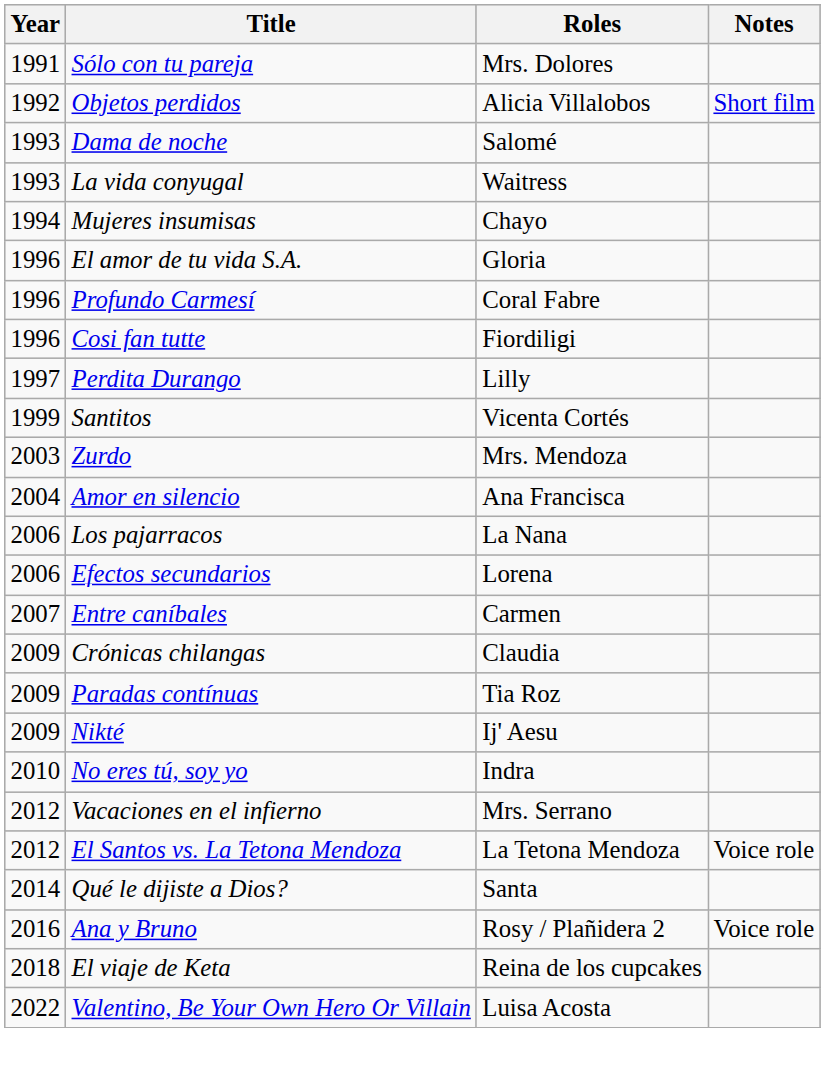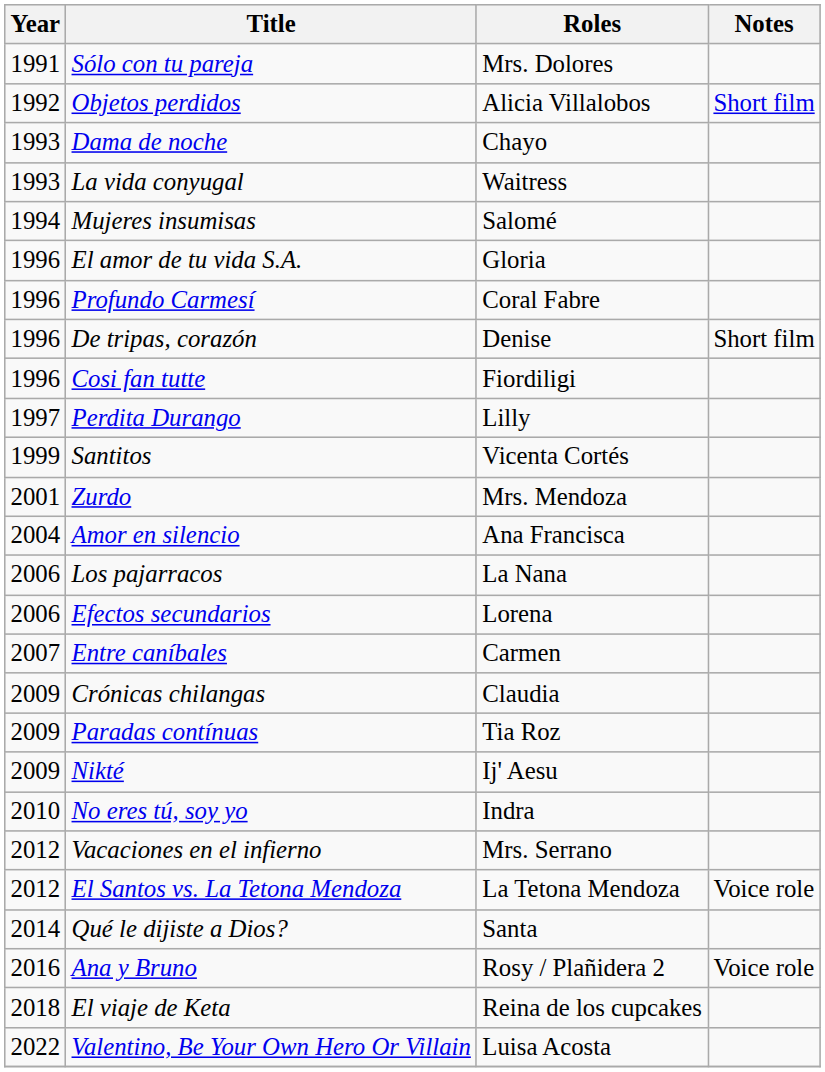 <table class="wikitable sortable">
 <tr>
 <th>Year</th>
 <th>Title</th>
 <th>Roles</th>
 <th>Notes</th>
 </tr>
 <tr>
 <td>1991</td>
 <td><em><a href='#'>Sólo con tu pareja</a></em></td>
 <td>Mrs. Dolores</td>
 <td></td>
 </tr>
 <tr>
 <td>1992</td>
 <td><em><a href='#'>Objetos perdidos</a></em></td>
 <td>Alicia Villalobos</td>
 <td><a href='#'>Short film</a></td>
 </tr>
 <tr>
 <td>1993</td>
 <td><em><a href='#'>Dama de noche</a></em></td>
-<td>Salomé</td>
+<td>Chayo</td>
 <td></td>
 </tr>
 <tr>
 <td>1993</td>
 <td><em>La vida conyugal</em></td>
 <td>Waitress</td>
 <td></td>
 </tr>
 <tr>
 <td>1994</td>
 <td><em>Mujeres insumisas</em></td>
-<td>Chayo</td>
+<td>Salomé</td>
 <td></td>
 </tr>
 <tr>
 <td>1996</td>
 <td><em>El amor de tu vida S.A.</em></td>
 <td>Gloria</td>
 <td></td>
 </tr>
 <tr>
 <td>1996</td>
 <td><em><a href='#'>Profundo Carmesí</a></em></td>
 <td>Coral Fabre</td>
 <td></td>
+</tr>
+<tr>
+<td>1996</td>
+<td><em>De tripas, corazón</em></td>
+<td>Denise</td>
+<td>Short film</td>
 </tr>
 <tr>
 <td>1996</td>
 <td><em><a href='#'>Cosi fan tutte</a></em></td>
 <td>Fiordiligi</td>
 <td></td>
 </tr>
 <tr>
 <td>1997</td>
 <td><em><a href='#'>Perdita Durango</a></em></td>
 <td>Lilly</td>
 <td></td>
 </tr>
 <tr>
 <td>1999</td>
 <td><em>Santitos</em></td>
 <td>Vicenta Cortés</td>
 <td></td>
 </tr>
 <tr>
-<td>2003</td>
+<td>2001</td>
 <td><em><a href='#'>Zurdo</a></em></td>
 <td>Mrs. Mendoza</td>
 <td></td>
 </tr>
 <tr>
 <td>2004</td>
 <td><em><a href='#'>Amor en silencio</a></em></td>
 <td>Ana Francisca</td>
 <td></td>
 </tr>
 <tr>
 <td>2006</td>
 <td><em>Los pajarracos</em></td>
 <td>La Nana</td>
 <td></td>
 </tr>
 <tr>
 <td>2006</td>
 <td><em><a href='#'>Efectos secundarios</a></em></td>
 <td>Lorena</td>
 <td></td>
 </tr>
 <tr>
 <td>2007</td>
 <td><em><a href='#'>Entre caníbales</a></em></td>
 <td>Carmen</td>
 <td></td>
 </tr>
 <tr>
 <td>2009</td>
 <td><em>Crónicas chilangas</em></td>
 <td>Claudia</td>
 <td></td>
 </tr>
 <tr>
 <td>2009</td>
 <td><em><a href='#'>Paradas contínuas</a></em></td>
 <td>Tia Roz</td>
 <td></td>
 </tr>
 <tr>
 <td>2009</td>
 <td><em><a href='#'>Nikté</a></em></td>
 <td>Ij' Aesu</td>
 <td></td>
 </tr>
 <tr>
 <td>2010</td>
 <td><em><a href='#'>No eres tú, soy yo</a></em></td>
 <td>Indra</td>
 <td></td>
 </tr>
 <tr>
 <td>2012</td>
 <td><em>Vacaciones en el infierno</em></td>
 <td>Mrs. Serrano</td>
 <td></td>
 </tr>
 <tr>
 <td>2012</td>
 <td><em><a href='#'>El Santos vs. La Tetona Mendoza</a></em></td>
 <td>La Tetona Mendoza</td>
 <td>Voice role</td>
 </tr>
 <tr>
 <td>2014</td>
 <td><em>Qué le dijiste a Dios?</em></td>
 <td>Santa</td>
 <td></td>
 </tr>
 <tr>
 <td>2016</td>
 <td><em><a href='#'>Ana y Bruno</a></em></td>
 <td>Rosy / Plañidera 2</td>
 <td>Voice role</td>
 </tr>
 <tr>
 <td>2018</td>
 <td><em>El viaje de Keta</em></td>
 <td>Reina de los cupcakes</td>
 <td></td>
 </tr>
 <tr>
 <td>2022</td>
 <td><em><a href='#'>Valentino, Be Your Own Hero Or Villain</a></em></td>
 <td>Luisa Acosta</td>
 <td></td>
 </tr>
 <tr>
 </tr>
 </table>
